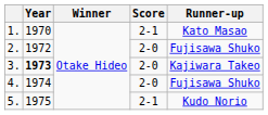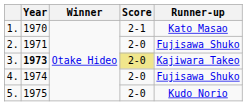 <table class="wikitable sortable" style="text-align: center;">
 <tr>
 <th></th>
 <th>Year</th>
 <th>Winner</th>
 <th>Score</th>
 <th>Runner-up</th>
 </tr>
 <tr>
 <td>1.</td>
 <td>1970</td>
 <td rowspan=5><a href='#'>Otake Hideo</a></td>
 <td>2-1</td>
 <td><a href='#'>Kato Masao</a></td>
 </tr>
 <tr>
 <td>2.</td>
-<td>1972</td>
+<td>1971</td>
 <td>2-0</td>
 <td><a href='#'>Fujisawa Shuko</a></td>
 </tr>
 <tr>
 <td>3.</td>
 <td><strong>1973</strong></td>
-<td>2-0</td>
+<td style="background: khaki;">2-0</td>
 <td><a href='#'>Kajiwara Takeo</a></td>
 </tr>
 <tr>
 <td>4.</td>
 <td>1974</td>
 <td>2-0</td>
 <td><a href='#'>Fujisawa Shuko</a></td>
 </tr>
 <tr>
 <td>5.</td>
 <td>1975</td>
-<td>2-1</td>
+<td>2-0</td>
 <td><a href='#'>Kudo Norio</a></td>
 </tr>
 </table>
